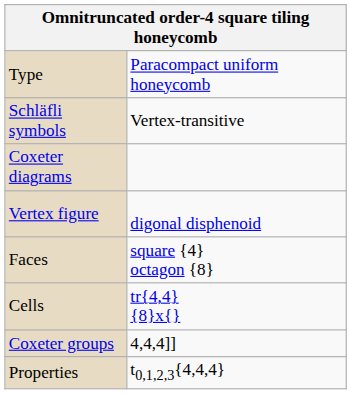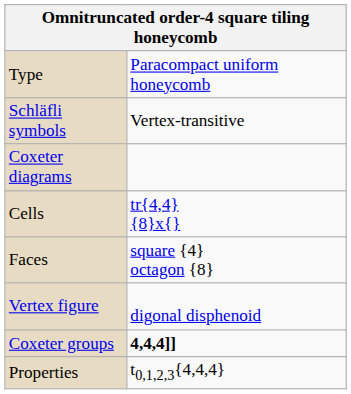 <table class="wikitable" align="right" style="margin-left:10px" width="320">
 <tr>
 <th bgcolor=#e7dcc3 colspan=2>Omnitruncated order-4 square tiling honeycomb</th>
 </tr>
 <tr>
 <td bgcolor=#e7dcc3>Type</td>
 <td><a href='#'>Paracompact uniform honeycomb</a></td>
 </tr>
 <tr>
 <td bgcolor=#e7dcc3><a href='#'>Schläfli symbols</a></td>
 <td>Vertex-transitive</td>
 </tr>
 <tr>
 <td bgcolor=#e7dcc3><a href='#'>Coxeter diagrams</a></td>
 <td></td>
 </tr>
 <tr>
-<td bgcolor=#e7dcc3><a href='#'>Vertex figure</a></td>
-<td><br><a href='#'>digonal disphenoid</a></td>
+<td bgcolor=#e7dcc3>Cells</td>
+<td><a href='#'>tr{4,4}</a> <br><a href='#'>{8}x{}</a> </td>
 </tr>
 <tr>
 <td bgcolor=#e7dcc3>Faces</td>
 <td><a href='#'>square</a> {4}<br><a href='#'>octagon</a> {8}</td>
 </tr>
 <tr>
-<td bgcolor=#e7dcc3>Cells</td>
-<td><a href='#'>tr{4,4}</a> <br><a href='#'>{8}x{}</a> </td>
+<td bgcolor=#e7dcc3><a href='#'>Vertex figure</a></td>
+<td><br><a href='#'>digonal disphenoid</a></td>
 </tr>
 <tr>
 <td bgcolor=#e7dcc3><a href='#'>Coxeter groups</a></td>
-<td>4,4,4]]</td>
+<td><strong>4,4,4]]</strong></td>
 </tr>
 <tr>
 <td bgcolor=#e7dcc3>Properties</td>
 <td>t<sub>0,1,2,3</sub>{4,4,4}</td>
 </tr>
 </table>
